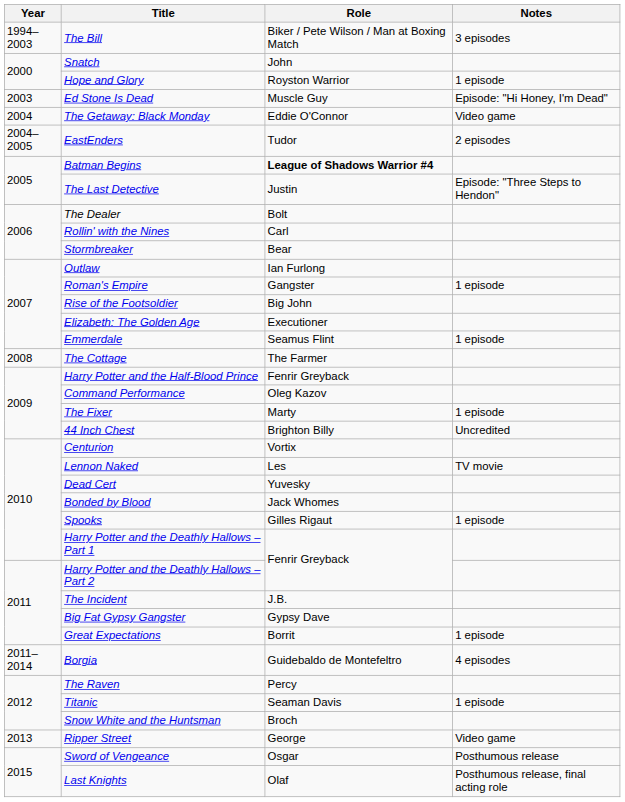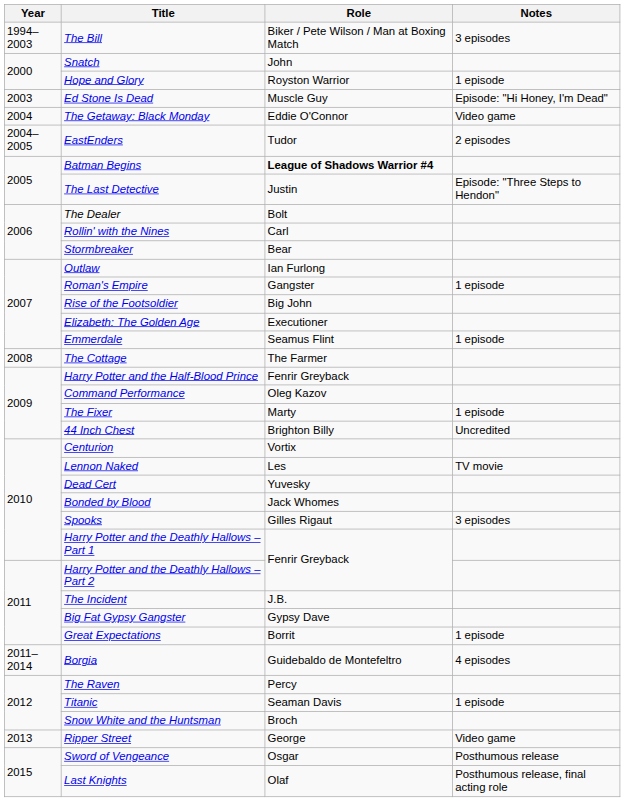 <table class="wikitable">
 <tr>
 <th>Year</th>
 <th>Title</th>
 <th>Role</th>
 <th>Notes</th>
 </tr>
 <tr>
 <td>1994–2003</td>
 <td><em><a href='#'>The Bill</a></em></td>
 <td>Biker / Pete Wilson / Man at Boxing Match</td>
 <td>3 episodes</td>
 </tr>
 <tr>
 <td rowspan=2>2000</td>
 <td><em><a href='#'>Snatch</a></em></td>
 <td>John</td>
 <td></td>
 </tr>
 <tr>
 <td><em><a href='#'>Hope and Glory</a></em></td>
 <td>Royston Warrior</td>
 <td>1 episode</td>
 </tr>
 <tr>
 <td>2003</td>
 <td><em><a href='#'>Ed Stone Is Dead</a></em></td>
 <td>Muscle Guy</td>
 <td>Episode: "Hi Honey, I'm Dead"</td>
 </tr>
 <tr>
 <td>2004</td>
 <td><em><a href='#'>The Getaway: Black Monday</a></em></td>
 <td>Eddie O'Connor</td>
 <td>Video game</td>
 </tr>
 <tr>
 <td>2004–2005</td>
 <td><em><a href='#'>EastEnders</a></em></td>
 <td>Tudor</td>
 <td>2 episodes</td>
 </tr>
 <tr>
 <td rowspan=2>2005</td>
 <td><em><a href='#'>Batman Begins</a></em></td>
 <td><strong>League of Shadows Warrior #4</strong></td>
 <td></td>
 </tr>
 <tr>
 <td><em><a href='#'>The Last Detective</a></em></td>
 <td>Justin</td>
 <td>Episode: "Three Steps to Hendon"</td>
 </tr>
 <tr>
 <td rowspan=3>2006</td>
 <td><em>The Dealer</em></td>
 <td>Bolt</td>
 <td></td>
 </tr>
 <tr>
 <td><em><a href='#'>Rollin' with the Nines</a></em></td>
 <td>Carl</td>
 <td></td>
 </tr>
 <tr>
 <td><em><a href='#'>Stormbreaker</a></em></td>
 <td>Bear</td>
 <td></td>
 </tr>
 <tr>
 <td rowspan=5>2007</td>
 <td><em><a href='#'>Outlaw</a></em></td>
 <td>Ian Furlong</td>
 <td></td>
 </tr>
 <tr>
 <td><em><a href='#'>Roman's Empire</a></em></td>
 <td>Gangster</td>
 <td>1 episode</td>
 </tr>
 <tr>
 <td><em><a href='#'>Rise of the Footsoldier</a></em></td>
 <td>Big John</td>
 <td></td>
 </tr>
 <tr>
 <td><em><a href='#'>Elizabeth: The Golden Age</a></em></td>
 <td>Executioner</td>
 <td></td>
 </tr>
 <tr>
 <td><em><a href='#'>Emmerdale</a></em></td>
 <td>Seamus Flint</td>
 <td>1 episode</td>
 </tr>
 <tr>
 <td>2008</td>
 <td><em><a href='#'>The Cottage</a></em></td>
 <td>The Farmer</td>
 <td></td>
 </tr>
 <tr>
 <td rowspan=4>2009</td>
 <td><em><a href='#'>Harry Potter and the Half-Blood Prince</a></em></td>
 <td>Fenrir Greyback</td>
 <td></td>
 </tr>
 <tr>
 <td><em><a href='#'>Command Performance</a></em></td>
 <td>Oleg Kazov</td>
 <td></td>
 </tr>
 <tr>
 <td><em><a href='#'>The Fixer</a></em></td>
 <td>Marty</td>
 <td>1 episode</td>
 </tr>
 <tr>
 <td><em><a href='#'>44 Inch Chest</a></em></td>
 <td>Brighton Billy</td>
 <td>Uncredited</td>
 </tr>
 <tr>
 <td rowspan=6>2010</td>
 <td><em><a href='#'>Centurion</a></em></td>
 <td>Vortix</td>
 <td></td>
 </tr>
 <tr>
 <td><em><a href='#'>Lennon Naked</a></em></td>
 <td>Les</td>
 <td>TV movie</td>
 </tr>
 <tr>
 <td><em><a href='#'>Dead Cert</a></em></td>
 <td>Yuvesky</td>
 <td></td>
 </tr>
 <tr>
 <td><em><a href='#'>Bonded by Blood</a></em></td>
 <td>Jack Whomes</td>
 <td></td>
 </tr>
 <tr>
 <td><em><a href='#'>Spooks</a></em></td>
 <td>Gilles Rigaut</td>
-<td>1 episode</td>
+<td>3 episodes</td>
 </tr>
 <tr>
 <td><em><a href='#'>Harry Potter and the Deathly Hallows – Part 1</a></em></td>
 <td rowspan="2">Fenrir Greyback</td>
 <td></td>
 </tr>
 <tr>
 <td rowspan=4>2011</td>
 <td><em><a href='#'>Harry Potter and the Deathly Hallows – Part 2</a></em></td>
 <td></td>
 </tr>
 <tr>
 <td><em><a href='#'>The Incident</a></em></td>
 <td>J.B.</td>
 <td></td>
 </tr>
 <tr>
 <td><em><a href='#'>Big Fat Gypsy Gangster</a></em></td>
 <td>Gypsy Dave</td>
 <td></td>
 </tr>
 <tr>
 <td><em><a href='#'>Great Expectations</a></em></td>
 <td>Borrit</td>
 <td>1 episode</td>
 </tr>
 <tr>
 <td>2011–2014</td>
 <td><em><a href='#'>Borgia</a></em></td>
 <td>Guidebaldo de Montefeltro</td>
 <td>4 episodes</td>
 </tr>
 <tr>
 <td rowspan=3>2012</td>
 <td><em><a href='#'>The Raven</a></em></td>
 <td>Percy</td>
 <td></td>
 </tr>
 <tr>
 <td><em><a href='#'>Titanic</a></em></td>
 <td>Seaman Davis</td>
 <td>1 episode</td>
 </tr>
 <tr>
 <td><em><a href='#'>Snow White and the Huntsman</a></em></td>
 <td>Broch</td>
 <td></td>
 </tr>
 <tr>
 <td>2013</td>
 <td><em><a href='#'>Ripper Street</a></em></td>
 <td>George</td>
 <td>Video game</td>
 </tr>
 <tr>
 <td rowspan=2>2015</td>
 <td><em><a href='#'>Sword of Vengeance</a></em></td>
 <td>Osgar</td>
 <td>Posthumous release</td>
 </tr>
 <tr>
 <td><em><a href='#'>Last Knights</a></em></td>
 <td>Olaf</td>
 <td>Posthumous release, final acting role</td>
 </tr>
 </table>
